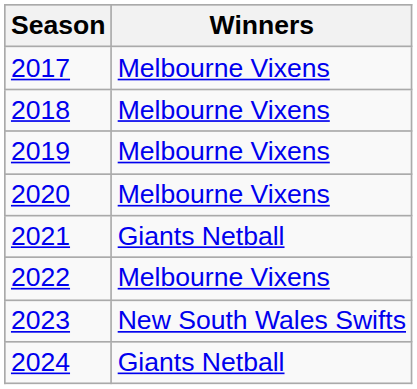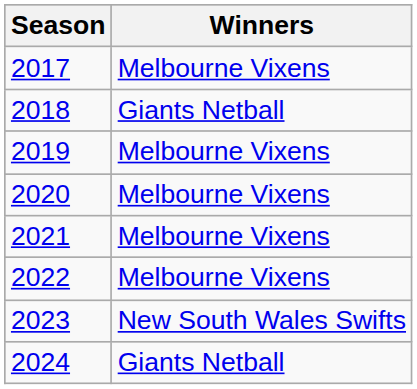 <table class="wikitable collapsible">
 <tr>
 <th>Season</th>
 <th>Winners</th>
 </tr>
 <tr>
 <td><a href='#'>2017</a></td>
 <td><a href='#'>Melbourne Vixens</a></td>
 </tr>
 <tr>
 <td><a href='#'>2018</a></td>
-<td><a href='#'>Melbourne Vixens</a></td>
+<td><a href='#'>Giants Netball</a></td>
 </tr>
 <tr>
 <td><a href='#'>2019</a></td>
 <td><a href='#'>Melbourne Vixens</a></td>
 </tr>
 <tr>
 <td><a href='#'>2020</a></td>
 <td><a href='#'>Melbourne Vixens</a></td>
 </tr>
 <tr>
 <td><a href='#'>2021</a></td>
-<td><a href='#'>Giants Netball</a></td>
+<td><a href='#'>Melbourne Vixens</a></td>
 </tr>
 <tr>
 <td><a href='#'>2022</a></td>
 <td><a href='#'>Melbourne Vixens</a></td>
 </tr>
 <tr>
 <td><a href='#'>2023</a></td>
 <td><a href='#'>New South Wales Swifts</a><br></td>
 </tr>
 <tr>
 <td><a href='#'>2024</a></td>
 <td><a href='#'>Giants Netball</a></td>
 </tr>
 </table>
